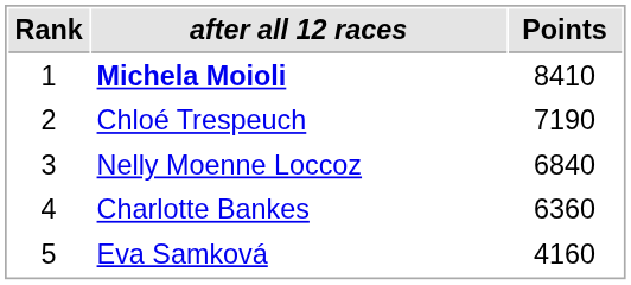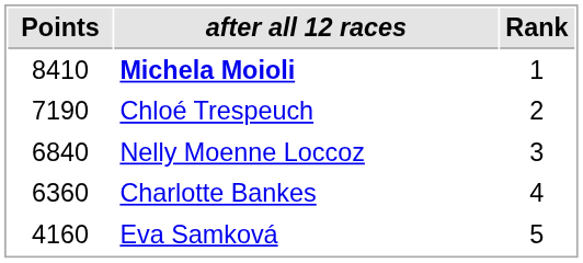 <table cellspacing="1" cellpadding="3" style="border:1px solid #aaa; font-size:86%;">
 <tr style="background:#e4e4e4;">
+<th style="border-bottom:1px solid #aaa; width:50px;">Points</th>
+<th style="border-bottom:1px solid #aaa; width:200px;"><em>after all 12 races</em></th>
 <th style="border-bottom:1px solid #aaa; width:10px;">Rank</th>
-<th style="border-bottom:1px solid #aaa; width:200px;"><em>after all 12 races</em></th>
-<th style="border-bottom:1px solid #aaa; width:50px;">Points</th>
 </tr>
 <tr>
+<td align=center>8410</td>
+<td><strong> <a href='#'>Michela Moioli</a></strong></td>
 <td align=center>1</td>
-<td><strong> <a href='#'>Michela Moioli</a></strong></td>
-<td align=center>8410</td>
 </tr>
 <tr>
+<td align=center>7190</td>
+<td> <a href='#'>Chloé Trespeuch</a></td>
 <td align=center>2</td>
-<td> <a href='#'>Chloé Trespeuch</a></td>
-<td align=center>7190</td>
 </tr>
 <tr>
+<td align=center>6840</td>
+<td> <a href='#'>Nelly Moenne Loccoz</a></td>
 <td align=center>3</td>
-<td> <a href='#'>Nelly Moenne Loccoz</a></td>
-<td align=center>6840</td>
 </tr>
 <tr>
+<td align=center>6360</td>
+<td> <a href='#'>Charlotte Bankes</a></td>
 <td align=center>4</td>
-<td> <a href='#'>Charlotte Bankes</a></td>
-<td align=center>6360</td>
 </tr>
 <tr>
+<td align=center>4160</td>
+<td> <a href='#'>Eva Samková</a></td>
 <td align=center>5</td>
-<td> <a href='#'>Eva Samková</a></td>
-<td align=center>4160</td>
 </tr>
 </table>
